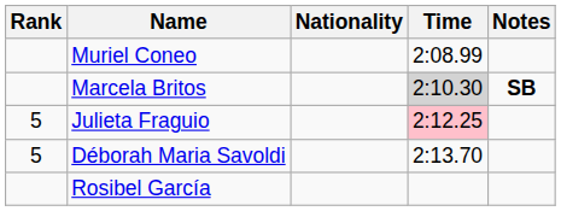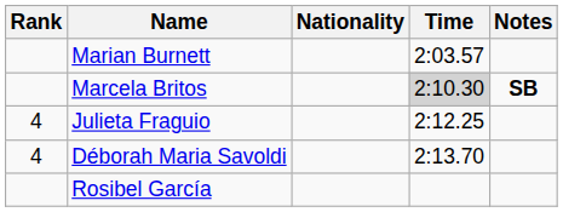 <table class="wikitable sortable" style="text-align:center">
 <tr>
 <th>Rank</th>
 <th>Name</th>
 <th>Nationality</th>
 <th>Time</th>
 <th>Notes</th>
 </tr>
 <tr>
 <td></td>
-<td align=left><a href='#'>Muriel Coneo</a></td>
+<td align=left><a href='#'>Marian Burnett</a></td>
 <td align=left></td>
-<td>2:08.99</td>
+<td>2:03.57</td>
 <td></td>
 </tr>
 <tr>
 <td></td>
 <td align=left><a href='#'>Marcela Britos</a></td>
 <td align=left></td>
 <td style="background: lightgrey;">2:10.30</td>
 <td><strong>SB</strong></td>
 </tr>
 <tr>
-<td>5</td>
+<td>4</td>
 <td align=left><a href='#'>Julieta Fraguio</a></td>
 <td align=left></td>
-<td style="background: pink;">2:12.25</td>
+<td>2:12.25</td>
 <td></td>
 </tr>
 <tr>
-<td>5</td>
+<td>4</td>
 <td align=left><a href='#'>Déborah Maria Savoldi</a></td>
 <td align=left></td>
 <td>2:13.70</td>
 <td></td>
 </tr>
 <tr>
 <td></td>
 <td align=left><a href='#'>Rosibel García</a></td>
 <td align=left></td>
 <td></td>
 <td></td>
 </tr>
 </table>
